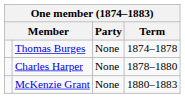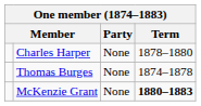 <table class="wikitable">
 <tr>
 <th colspan="4">One member (1874–1883)</th>
 </tr>
 <tr>
 <th colspan="2">Member</th>
 <th>Party</th>
 <th>Term</th>
 </tr>
 <tr>
 <td> </td>
+<td><a href='#'>Charles Harper</a></td>
+<td>None</td>
+<td>1878–1880</td>
+</tr>
+<tr>
+<td> </td>
 <td><a href='#'>Thomas Burges</a></td>
 <td>None</td>
 <td>1874–1878</td>
 </tr>
 <tr>
 <td> </td>
-<td><a href='#'>Charles Harper</a></td>
-<td>None</td>
-<td>1878–1880</td>
-</tr>
-<tr>
-<td> </td>
 <td><a href='#'>McKenzie Grant</a></td>
 <td>None</td>
-<td>1880–1883</td>
+<td><strong>1880–1883</strong></td>
 </tr>
 </table>
